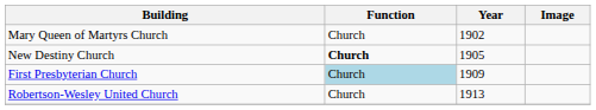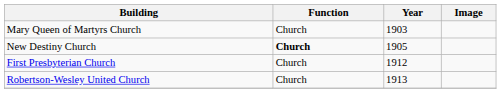 <table class="wikitable">
 <tr>
 <th style="width:25em">Building</th>
 <th style="width:10em">Function</th>
 <th style="width: 5em">Year</th>
 <th style="width:75px">Image</th>
 </tr>
 <tr>
 <td>Mary Queen of Martyrs Church</td>
 <td>Church</td>
-<td>1902</td>
+<td>1903</td>
 <td></td>
 </tr>
 <tr>
 <td>New Destiny Church</td>
 <td><strong>Church</strong></td>
 <td>1905</td>
 <td></td>
 </tr>
 <tr>
 <td><a href='#'>First Presbyterian Church</a></td>
-<td style="background: lightblue;">Church</td>
-<td>1909</td>
+<td>Church</td>
+<td>1912</td>
 <td></td>
 </tr>
 <tr>
 <td><a href='#'>Robertson-Wesley United Church</a></td>
 <td>Church</td>
 <td>1913</td>
 <td></td>
 </tr>
 <tr>
 </tr>
 </table>
